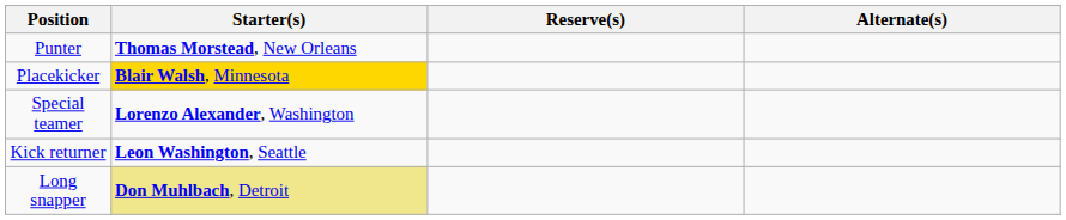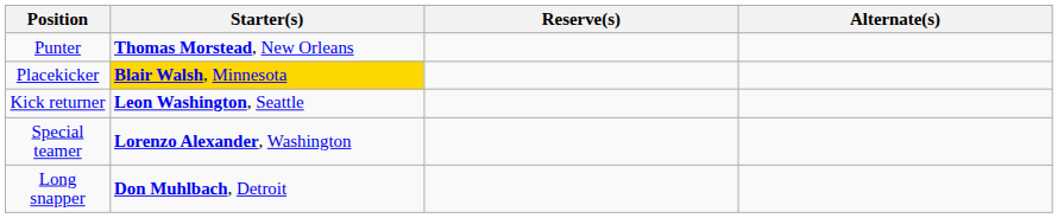 <table class="wikitable" style="width:75%;">
 <tr>
 <th style="width:10%;">Position</th>
 <th style="width:30%;">Starter(s)</th>
 <th style="width:30%;">Reserve(s)</th>
 <th style="width:30%;">Alternate(s)</th>
 </tr>
 <tr>
 <td align=center><a href='#'>Punter</a></td>
 <td> <strong><a href='#'>Thomas Morstead</a></strong>, <a href='#'>New Orleans</a></td>
 <td></td>
 <td></td>
 </tr>
 <tr>
 <td align=center><a href='#'>Placekicker</a></td>
 <td style="background: gold;"> <strong><a href='#'>Blair Walsh</a></strong>, <a href='#'>Minnesota</a></td>
 <td></td>
 <td></td>
 </tr>
 <tr>
+<td align=center><a href='#'>Kick returner</a></td>
+<td> <strong><a href='#'>Leon Washington</a></strong>, <a href='#'>Seattle</a></td>
+<td></td>
+<td></td>
+</tr>
+<tr>
 <td align=center><a href='#'>Special teamer</a></td>
 <td> <strong><a href='#'>Lorenzo Alexander</a></strong>, <a href='#'>Washington</a></td>
 <td></td>
 <td></td>
 </tr>
 <tr>
-<td align=center><a href='#'>Kick returner</a></td>
-<td> <strong><a href='#'>Leon Washington</a></strong>, <a href='#'>Seattle</a></td>
-<td></td>
-<td></td>
-</tr>
-<tr>
 <td align=center><a href='#'>Long snapper</a></td>
-<td style="background: khaki;"> <strong><a href='#'>Don Muhlbach</a></strong>, <a href='#'>Detroit</a></td>
+<td> <strong><a href='#'>Don Muhlbach</a></strong>, <a href='#'>Detroit</a></td>
 <td></td>
 <td></td>
 </tr>
 </table>
